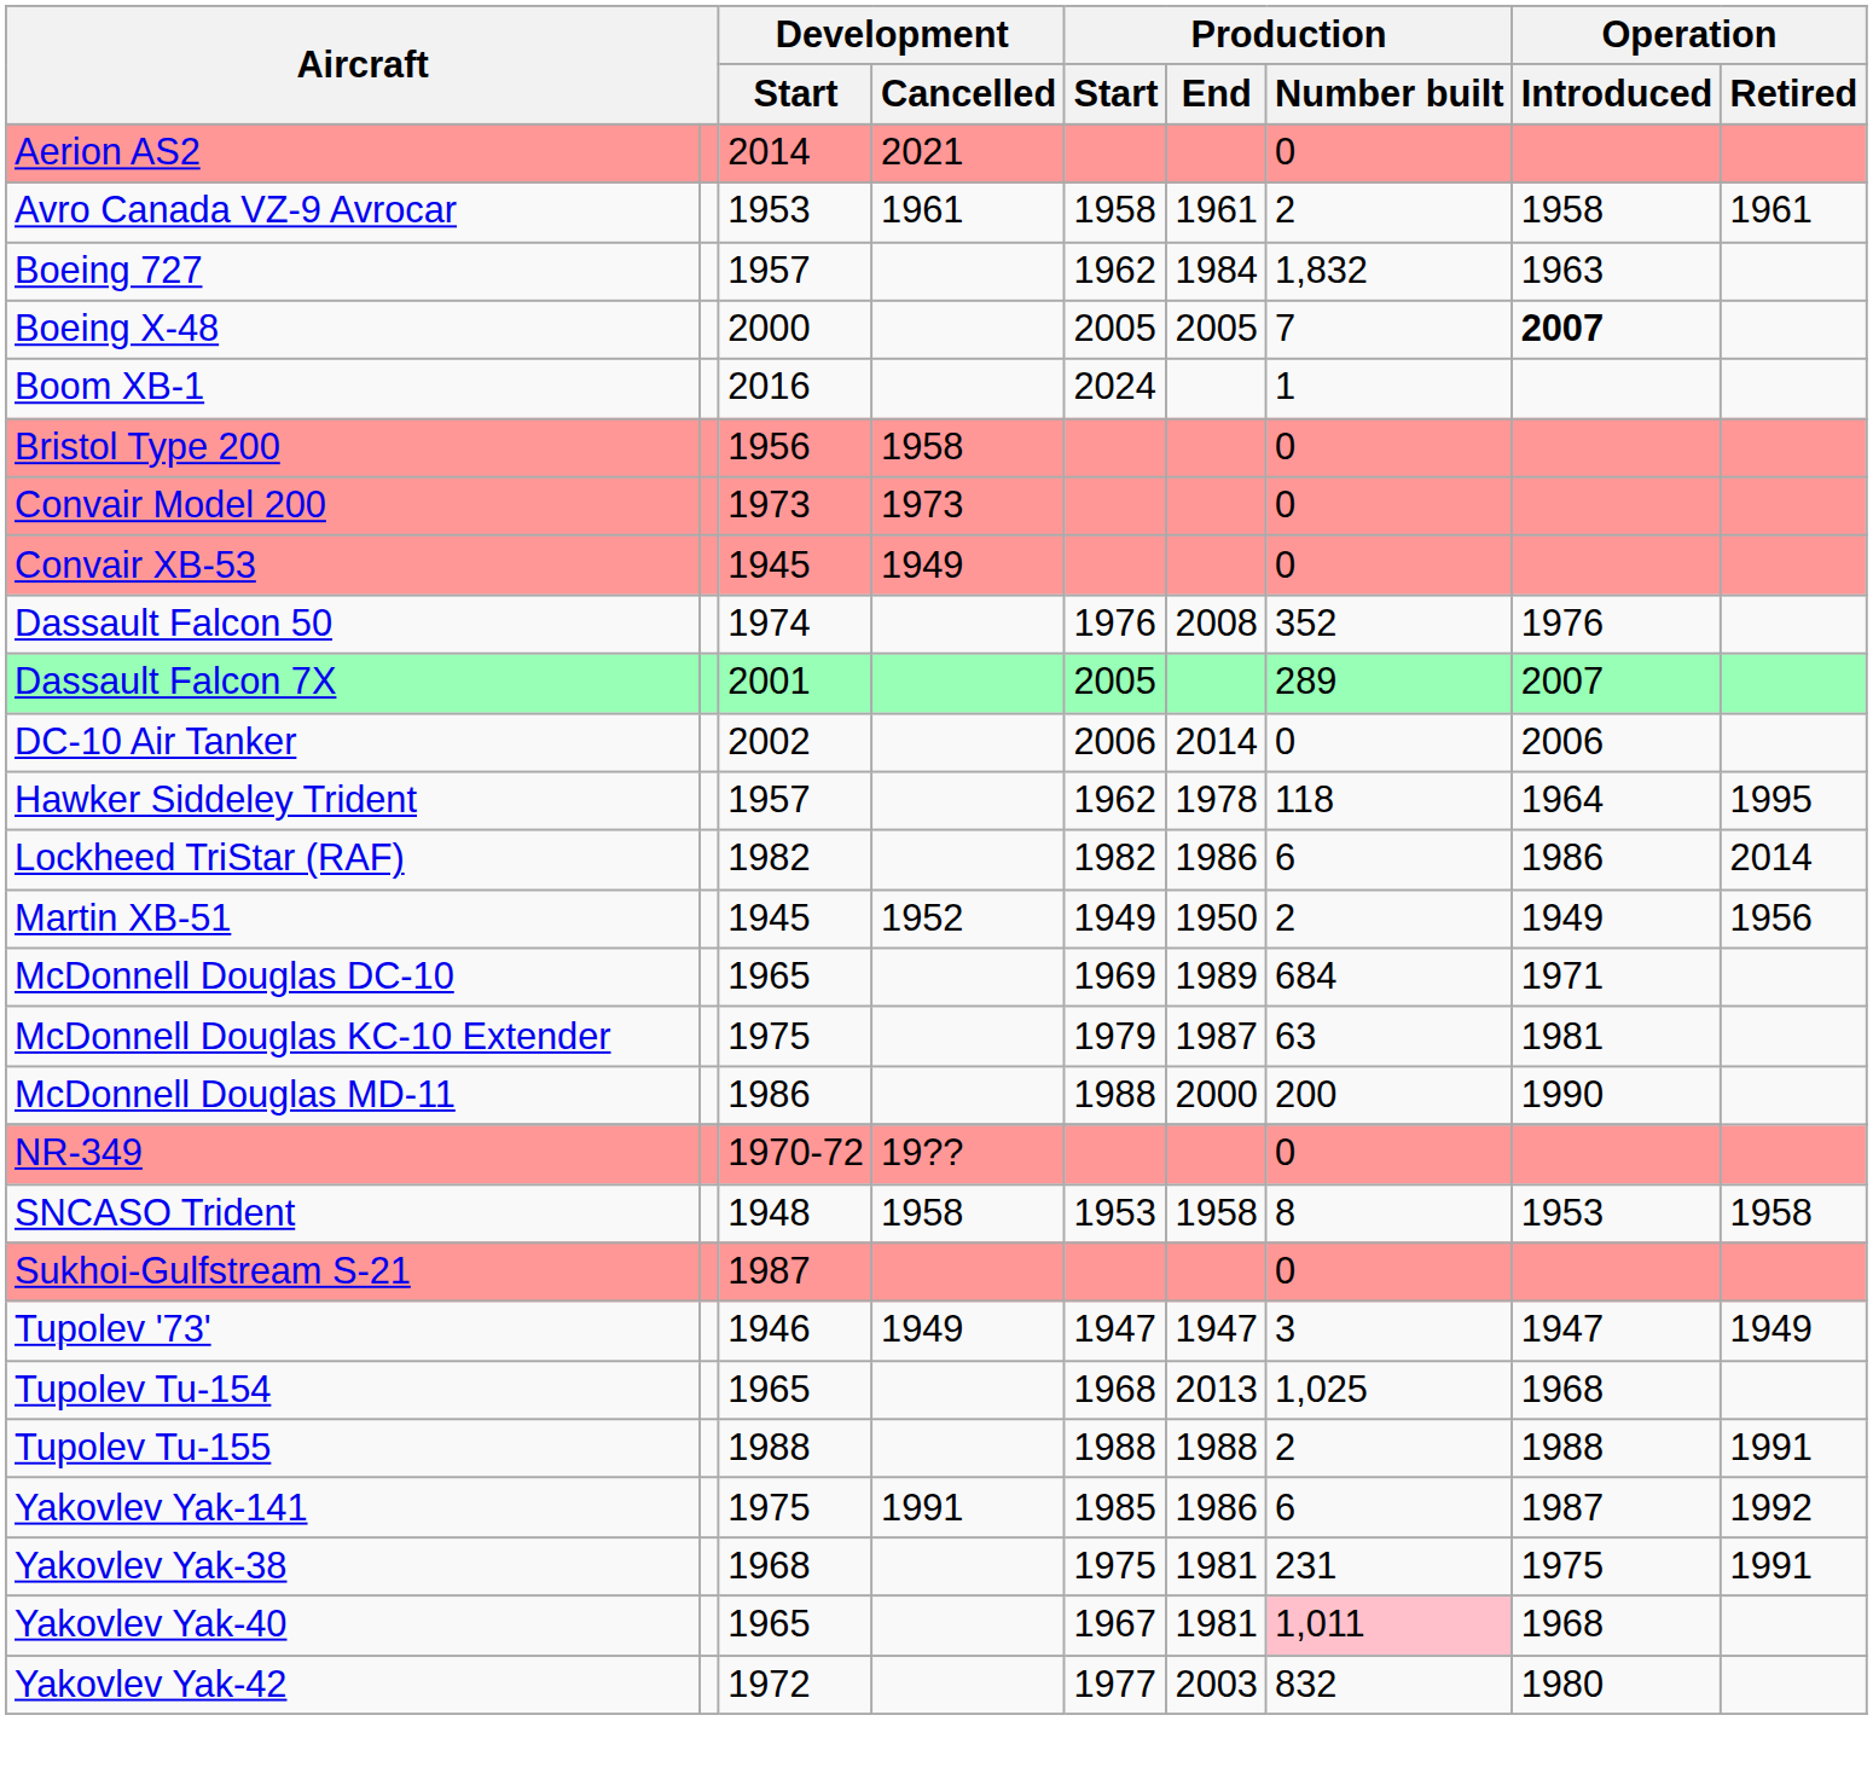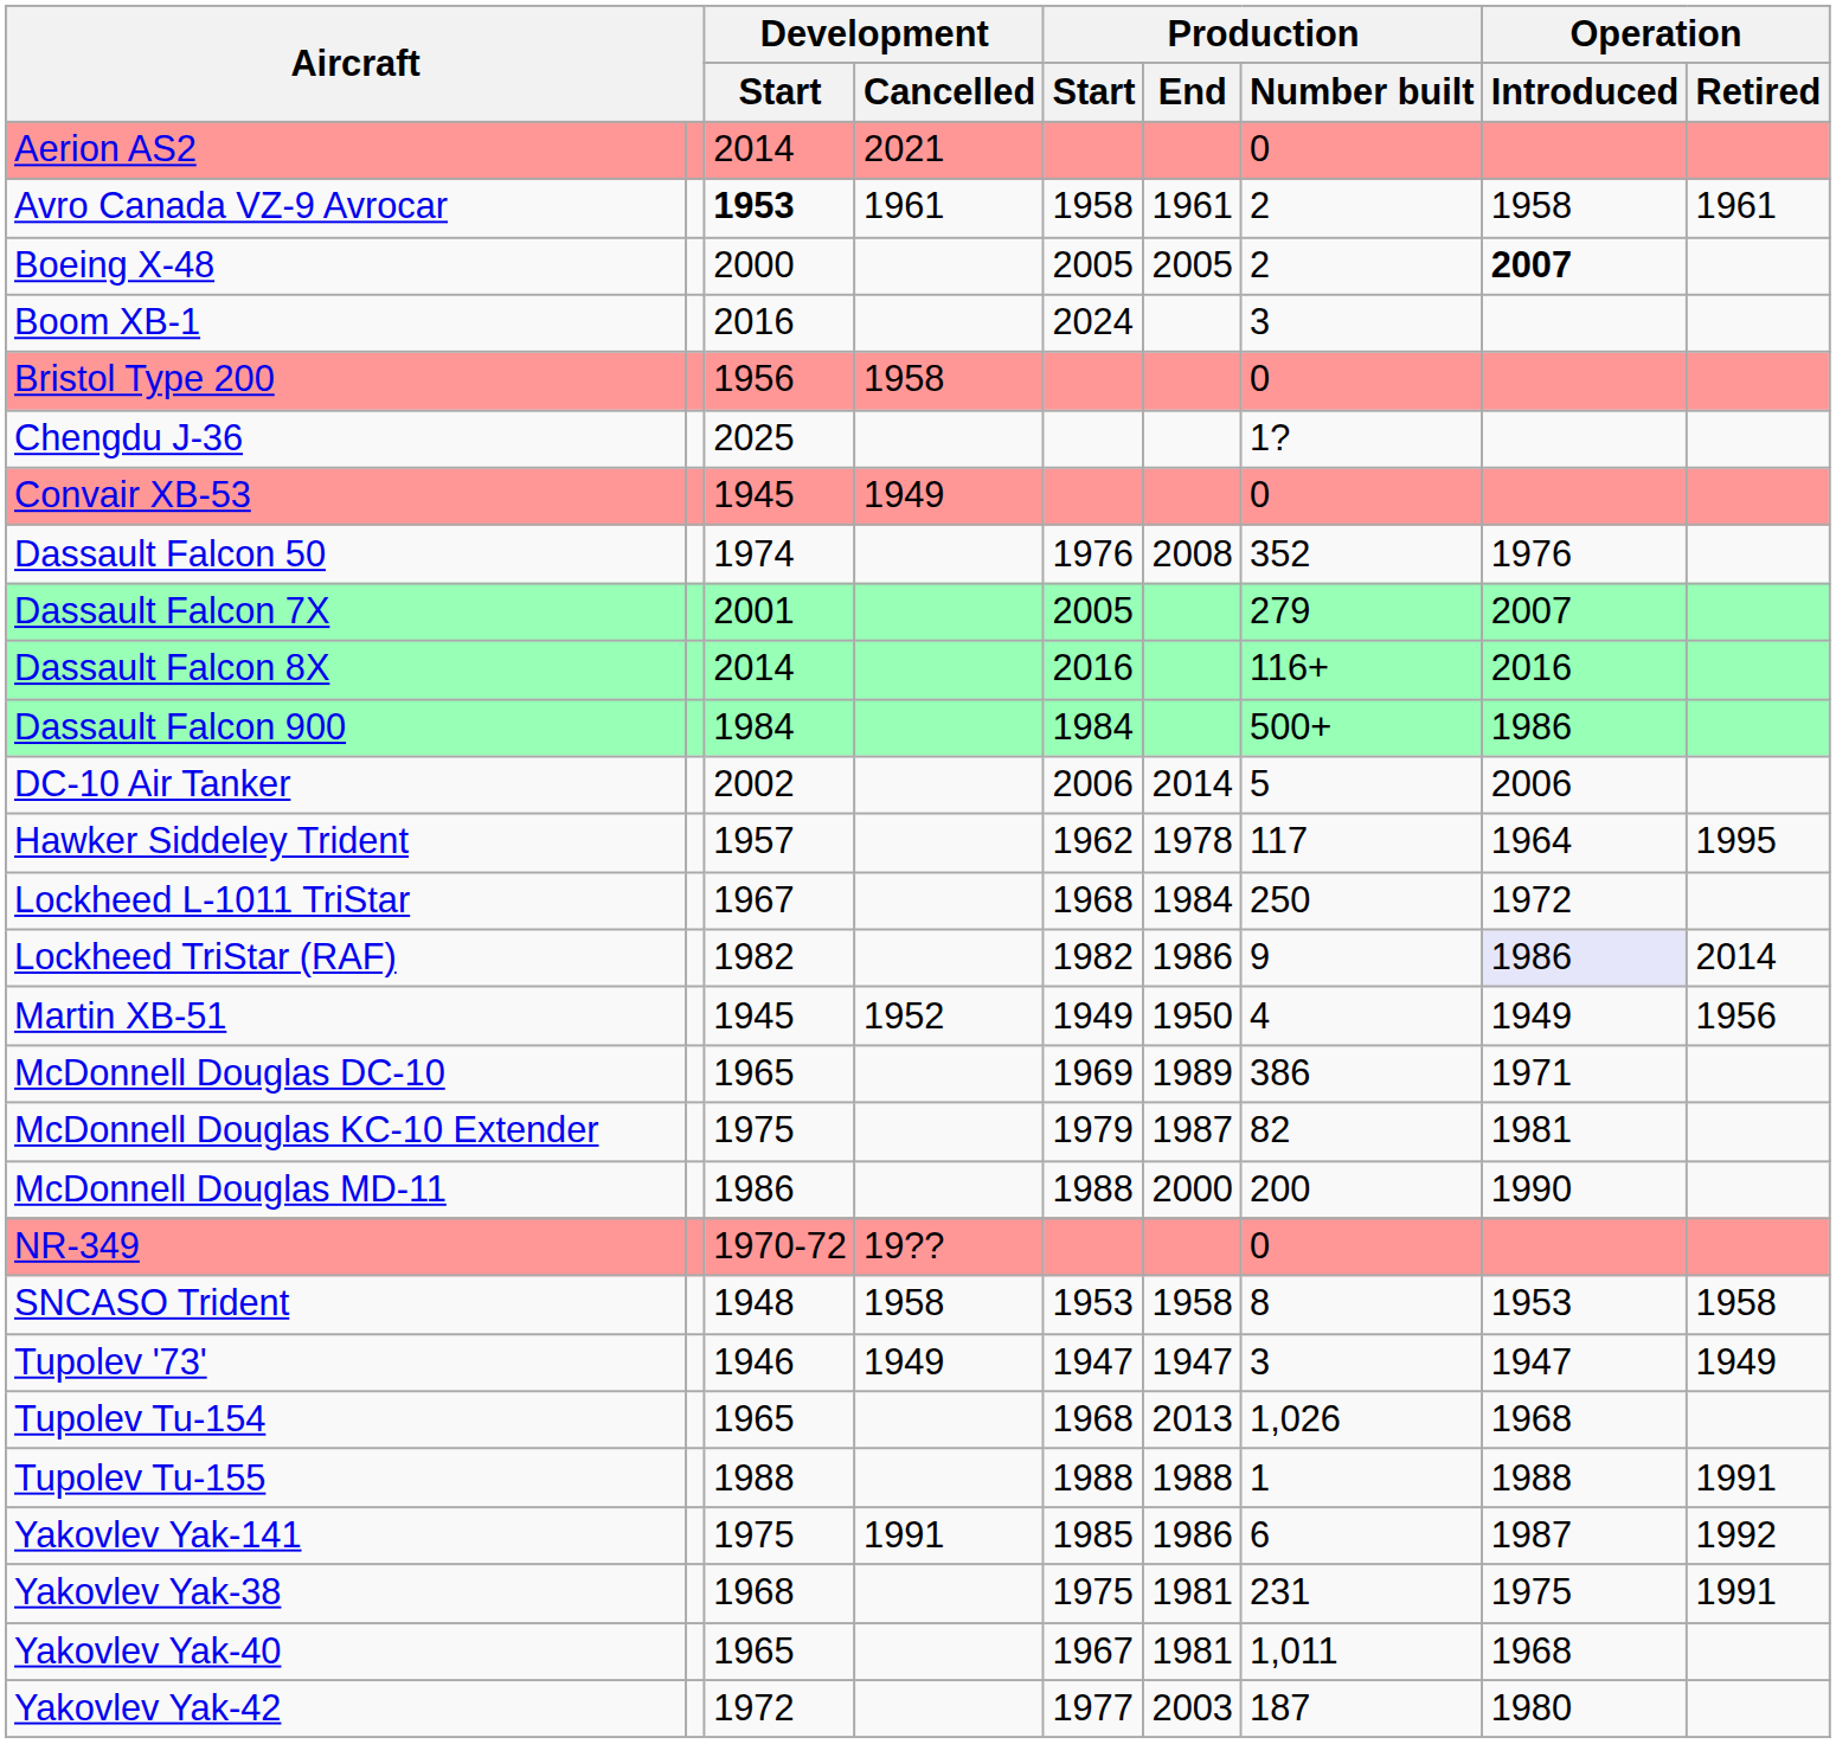 <table class="wikitable sortable">
 <tr>
 <th scope="col" colspan="2" rowspan="2" width="300">Aircraft</th>
 <th scope="col" colspan="2">Development</th>
 <th scope="col" colspan="3">Production</th>
 <th scope="col" colspan="2">Operation</th>
 </tr>
 <tr>
 <th scope="col">Start</th>
 <th scope="col">Cancelled</th>
 <th scope="col">Start</th>
 <th scope="col">End</th>
 <th scope="col">Number built</th>
 <th scope="col">Introduced</th>
 <th scope="col">Retired</th>
 </tr>
 <tr style="background:#ff9797">
 <td><a href='#'>Aerion AS2</a></td>
 <td></td>
 <td>2014</td>
 <td>2021</td>
 <td></td>
 <td></td>
 <td>0</td>
 <td></td>
 <td></td>
 </tr>
 <tr>
 <td><a href='#'>Avro Canada VZ-9 Avrocar</a></td>
 <td></td>
-<td>1953</td>
+<td><strong>1953</strong></td>
 <td>1961</td>
 <td>1958</td>
 <td>1961</td>
 <td>2</td>
 <td>1958</td>
 <td>1961</td>
 </tr>
 <tr>
-<td><a href='#'>Boeing 727</a></td>
-<td></td>
-<td>1957</td>
-<td></td>
-<td>1962</td>
-<td>1984</td>
-<td>1,832</td>
-<td>1963</td>
-<td></td>
-</tr>
-<tr>
 <td><a href='#'>Boeing X-48</a></td>
 <td></td>
 <td>2000</td>
 <td></td>
 <td>2005</td>
 <td>2005</td>
-<td>7</td>
+<td>2</td>
 <td><strong>2007</strong></td>
 <td></td>
 </tr>
 <tr>
 <td><a href='#'>Boom XB-1</a></td>
 <td></td>
 <td>2016</td>
 <td></td>
 <td>2024</td>
 <td></td>
-<td>1</td>
+<td>3</td>
 <td></td>
 </tr>
 <tr style="background:#ff9797">
 <td><a href='#'>Bristol Type 200</a></td>
 <td></td>
 <td>1956</td>
 <td>1958</td>
 <td></td>
 <td></td>
 <td>0</td>
 <td></td>
 <td></td>
 </tr>
-<tr style="background:#ff9797">
-<td><a href='#'>Convair Model 200</a></td>
+<tr>
+<td><a href='#'>Chengdu J-36</a></td>
 <td></td>
-<td>1973</td>
-<td>1973</td>
+<td>2025</td>
 <td></td>
 <td></td>
-<td>0</td>
+<td></td>
+<td>1?</td>
 <td></td>
 <td></td>
 </tr>
 <tr style="background:#ff9797">
 <td><a href='#'>Convair XB-53</a></td>
 <td></td>
 <td>1945</td>
 <td>1949</td>
 <td></td>
 <td></td>
 <td>0</td>
 <td></td>
 <td></td>
 </tr>
 <tr>
 <td><a href='#'>Dassault Falcon 50</a></td>
 <td></td>
 <td>1974</td>
 <td></td>
 <td>1976</td>
 <td>2008</td>
 <td>352</td>
 <td>1976</td>
 </tr>
 <tr style="background:#97ffb6">
 <td><a href='#'>Dassault Falcon 7X</a></td>
 <td></td>
 <td>2001</td>
 <td></td>
 <td>2005</td>
 <td></td>
-<td>289</td>
+<td>279</td>
 <td>2007</td>
+<td></td>
+</tr>
+<tr style="background:#97ffb6">
+<td><a href='#'>Dassault Falcon 8X</a></td>
+<td></td>
+<td>2014</td>
+<td></td>
+<td>2016</td>
+<td></td>
+<td>116+</td>
+<td>2016</td>
+<td></td>
+</tr>
+<tr style="background:#97ffb6">
+<td><a href='#'>Dassault Falcon 900</a></td>
+<td></td>
+<td>1984</td>
+<td></td>
+<td>1984</td>
+<td></td>
+<td>500+</td>
+<td>1986</td>
 <td></td>
 </tr>
 <tr>
 <td><a href='#'>DC-10 Air Tanker</a></td>
 <td></td>
 <td>2002</td>
 <td></td>
 <td>2006</td>
 <td>2014</td>
-<td>0</td>
+<td>5</td>
 <td>2006</td>
 <td></td>
 </tr>
 <tr>
 <td><a href='#'>Hawker Siddeley Trident</a></td>
 <td></td>
 <td>1957</td>
 <td></td>
 <td>1962</td>
 <td>1978</td>
-<td>118</td>
+<td>117</td>
 <td>1964</td>
 <td>1995</td>
+</tr>
+<tr>
+<td><a href='#'>Lockheed L-1011 TriStar</a></td>
+<td></td>
+<td>1967</td>
+<td></td>
+<td>1968</td>
+<td>1984</td>
+<td>250</td>
+<td>1972</td>
+<td></td>
 </tr>
 <tr>
 <td><a href='#'>Lockheed TriStar (RAF)</a></td>
 <td></td>
 <td>1982</td>
 <td></td>
 <td>1982</td>
 <td>1986</td>
-<td>6</td>
-<td>1986</td>
+<td>9</td>
+<td style="background: lavender;">1986</td>
 <td>2014</td>
 </tr>
 <tr>
 <td><a href='#'>Martin XB-51</a></td>
 <td></td>
 <td>1945</td>
 <td>1952</td>
 <td>1949</td>
 <td>1950</td>
-<td>2</td>
+<td>4</td>
 <td>1949</td>
 <td>1956</td>
 </tr>
 <tr>
 <td><a href='#'>McDonnell Douglas DC-10</a></td>
 <td></td>
 <td>1965</td>
 <td></td>
 <td>1969</td>
 <td>1989</td>
-<td>684</td>
+<td>386</td>
 <td>1971</td>
 <td></td>
 </tr>
 <tr>
 <td><a href='#'>McDonnell Douglas KC-10 Extender</a></td>
 <td></td>
 <td>1975</td>
 <td></td>
 <td>1979</td>
 <td>1987</td>
-<td>63</td>
+<td>82</td>
 <td>1981</td>
 <td></td>
 </tr>
 <tr>
 <td><a href='#'>McDonnell Douglas MD-11</a></td>
 <td></td>
 <td>1986</td>
 <td></td>
 <td>1988</td>
 <td>2000</td>
 <td>200</td>
 <td>1990</td>
 </tr>
 <tr>
 </tr>
 <tr style="background:#ff9797">
 <td><a href='#'>NR-349</a></td>
 <td></td>
 <td>1970-72</td>
 <td>19??</td>
 <td></td>
 <td></td>
 <td>0</td>
 <td></td>
 <td></td>
 </tr>
 <tr>
 <td><a href='#'>SNCASO Trident</a></td>
 <td></td>
 <td>1948</td>
 <td>1958</td>
 <td>1953</td>
 <td>1958</td>
 <td>8</td>
 <td>1953</td>
 <td>1958</td>
 </tr>
-<tr style="background:#ff9797">
-<td><a href='#'>Sukhoi-Gulfstream S-21</a></td>
-<td></td>
-<td>1987</td>
-<td></td>
-<td></td>
-<td></td>
-<td>0</td>
-<td></td>
-<td></td>
-</tr>
 <tr>
 <td><a href='#'>Tupolev '73'</a></td>
 <td></td>
 <td>1946</td>
 <td>1949</td>
 <td>1947</td>
 <td>1947</td>
 <td>3</td>
 <td>1947</td>
 <td>1949</td>
 </tr>
 <tr>
 <td><a href='#'>Tupolev Tu-154</a></td>
 <td></td>
 <td>1965</td>
 <td></td>
 <td>1968</td>
 <td>2013</td>
-<td>1,025</td>
+<td>1,026</td>
 <td>1968</td>
 <td></td>
 </tr>
 <tr>
 <td><a href='#'>Tupolev Tu-155</a></td>
 <td></td>
 <td>1988</td>
 <td></td>
 <td>1988</td>
 <td>1988</td>
-<td>2</td>
+<td>1</td>
 <td>1988</td>
 <td>1991</td>
 </tr>
 <tr>
 <td><a href='#'>Yakovlev Yak-141</a></td>
 <td></td>
 <td>1975</td>
 <td>1991</td>
 <td>1985</td>
 <td>1986</td>
 <td>6</td>
 <td>1987</td>
 <td>1992</td>
 </tr>
 <tr>
 <td><a href='#'>Yakovlev Yak-38</a></td>
 <td></td>
 <td>1968</td>
 <td></td>
 <td>1975</td>
 <td>1981</td>
 <td>231</td>
 <td>1975</td>
 <td>1991</td>
 </tr>
 <tr>
 <td><a href='#'>Yakovlev Yak-40</a></td>
 <td></td>
 <td>1965</td>
 <td></td>
 <td>1967</td>
 <td>1981</td>
-<td style="background: pink;">1,011</td>
+<td>1,011</td>
 <td>1968</td>
 <td></td>
 </tr>
 <tr>
 <td><a href='#'>Yakovlev Yak-42</a></td>
 <td></td>
 <td>1972</td>
 <td></td>
 <td>1977</td>
 <td>2003</td>
-<td>832</td>
+<td>187</td>
 <td>1980</td>
 <td></td>
 </tr>
 </table>
